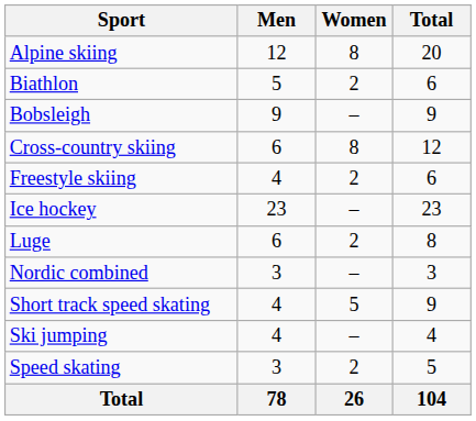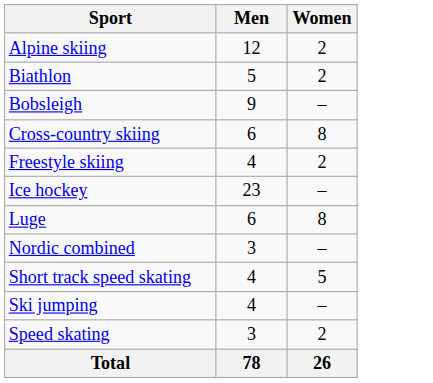 <table class="wikitable sortable" style="text-align:center;">
 <tr>
 <th width=180>Sport</th>
 <th width=55>Men</th>
 <th width=55>Women</th>
-<th width=55>Total</th>
 </tr>
 <tr>
 <td align=left><a href='#'>Alpine skiing</a></td>
 <td>12</td>
-<td>8</td>
-<td>20</td>
+<td>2</td>
 </tr>
 <tr>
 <td align=left><a href='#'>Biathlon</a></td>
 <td>5</td>
 <td>2</td>
-<td>6</td>
 </tr>
 <tr>
 <td align=left><a href='#'>Bobsleigh</a></td>
 <td>9</td>
 <td>–</td>
-<td>9</td>
 </tr>
 <tr>
 <td align=left><a href='#'>Cross-country skiing</a></td>
 <td>6</td>
 <td>8</td>
-<td>12</td>
 </tr>
 <tr>
 <td align=left><a href='#'>Freestyle skiing</a></td>
 <td>4</td>
 <td>2</td>
-<td>6</td>
 </tr>
 <tr>
 <td align=left><a href='#'>Ice hockey</a></td>
 <td>23</td>
 <td>–</td>
-<td>23</td>
 </tr>
 <tr>
 <td align=left><a href='#'>Luge</a></td>
 <td>6</td>
-<td>2</td>
 <td>8</td>
 </tr>
 <tr>
 <td align=left><a href='#'>Nordic combined</a></td>
 <td>3</td>
 <td>–</td>
-<td>3</td>
 </tr>
 <tr>
 <td align=left><a href='#'>Short track speed skating</a></td>
 <td>4</td>
 <td>5</td>
-<td>9</td>
 </tr>
 <tr>
 <td align=left><a href='#'>Ski jumping</a></td>
 <td>4</td>
 <td>–</td>
-<td>4</td>
 </tr>
 <tr>
 <td align=left><a href='#'>Speed skating</a></td>
 <td>3</td>
 <td>2</td>
-<td>5</td>
 </tr>
 <tr>
 <th>Total</th>
 <th>78</th>
 <th>26</th>
-<th>104</th>
 </tr>
 </table>
